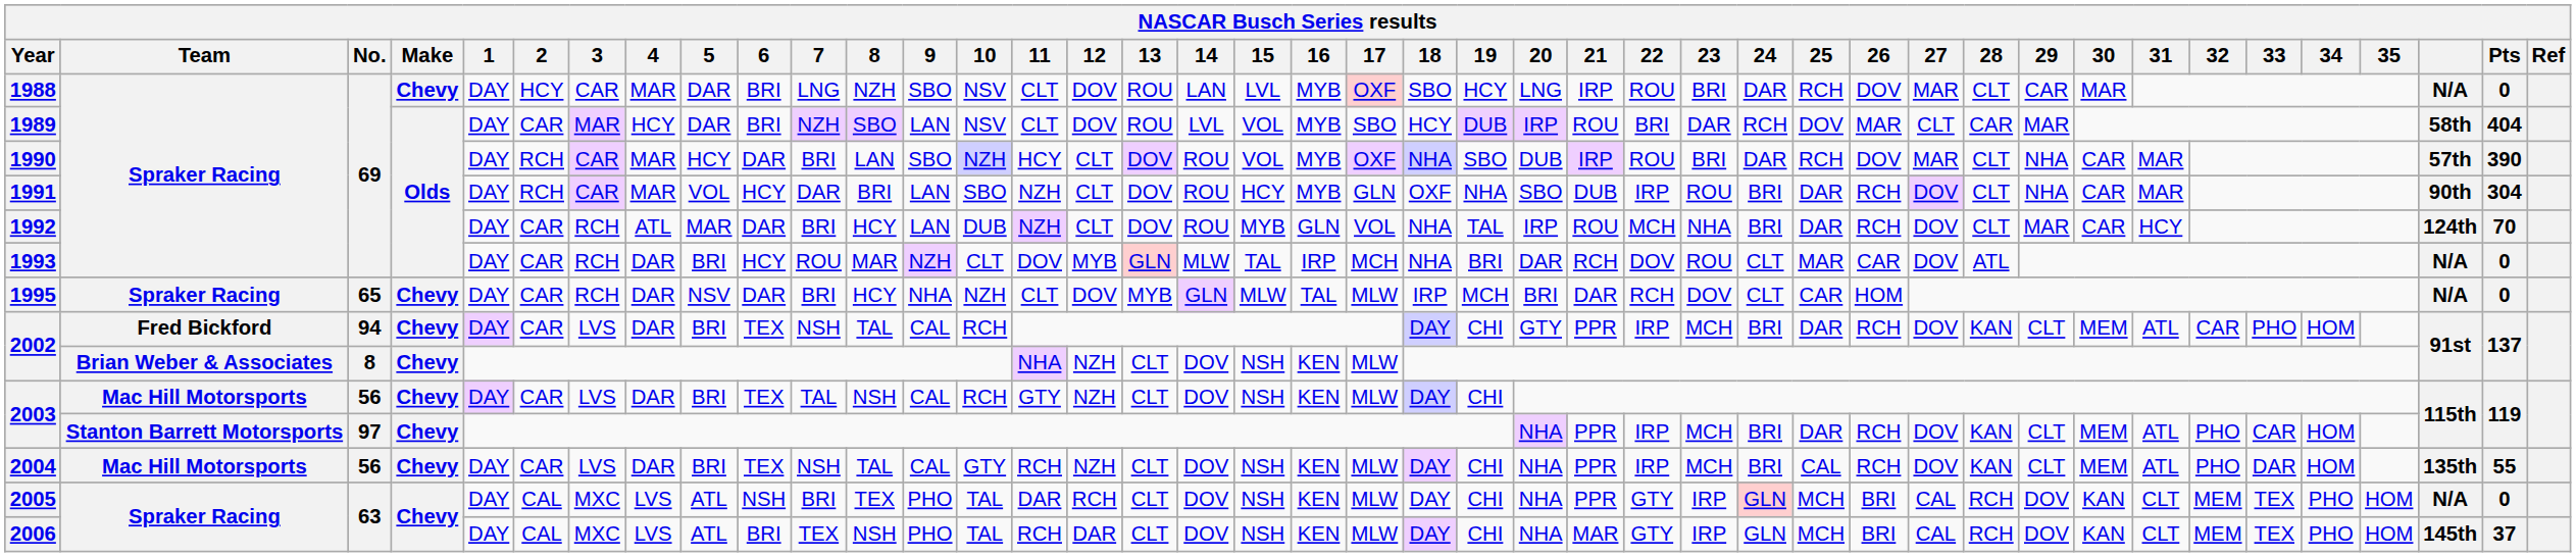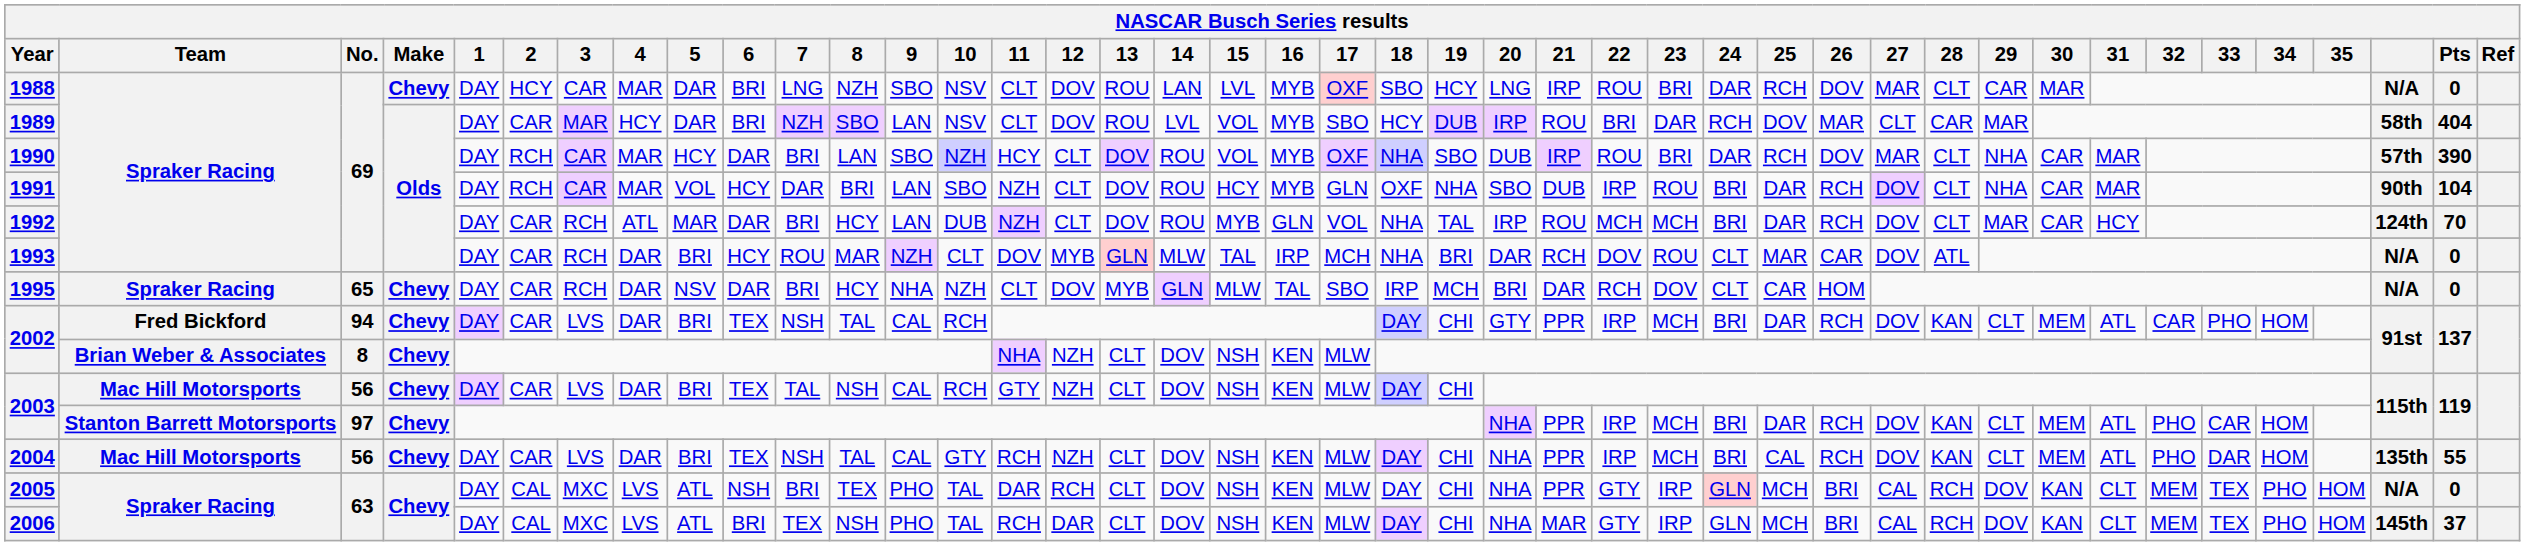 <table class="wikitable" style="text-align:center; font-size:75%">
 <tr>
 <th colspan=43><a href='#'>NASCAR Busch Series</a> results</th>
 </tr>
 <tr>
 <th>Year</th>
 <th>Team</th>
 <th>No.</th>
 <th>Make</th>
 <th>1</th>
 <th>2</th>
 <th>3</th>
 <th>4</th>
 <th>5</th>
 <th>6</th>
 <th>7</th>
 <th>8</th>
 <th>9</th>
 <th>10</th>
 <th>11</th>
 <th>12</th>
 <th>13</th>
 <th>14</th>
 <th>15</th>
 <th>16</th>
 <th>17</th>
 <th>18</th>
 <th>19</th>
 <th>20</th>
 <th>21</th>
 <th>22</th>
 <th>23</th>
 <th>24</th>
 <th>25</th>
 <th>26</th>
 <th>27</th>
 <th>28</th>
 <th>29</th>
 <th>30</th>
 <th>31</th>
 <th>32</th>
 <th>33</th>
 <th>34</th>
 <th>35</th>
 <th></th>
 <th>Pts</th>
 <th>Ref</th>
 </tr>
 <tr>
 <th><a href='#'>1988</a></th>
 <th rowspan=6><a href='#'>Spraker Racing</a></th>
 <th rowspan=6>69</th>
 <th><a href='#'>Chevy</a></th>
 <td><a href='#'>DAY</a></td>
 <td><a href='#'>HCY</a></td>
 <td><a href='#'>CAR</a></td>
 <td><a href='#'>MAR</a></td>
 <td><a href='#'>DAR</a></td>
 <td><a href='#'>BRI</a></td>
 <td><a href='#'>LNG</a></td>
 <td><a href='#'>NZH</a></td>
 <td><a href='#'>SBO</a></td>
 <td><a href='#'>NSV</a></td>
 <td><a href='#'>CLT</a></td>
 <td><a href='#'>DOV</a></td>
 <td><a href='#'>ROU</a></td>
 <td><a href='#'>LAN</a></td>
 <td><a href='#'>LVL</a></td>
 <td><a href='#'>MYB</a></td>
 <td style="background:#FFCFCF;"><a href='#'>OXF</a><br></td>
 <td><a href='#'>SBO</a></td>
 <td><a href='#'>HCY</a></td>
 <td><a href='#'>LNG</a></td>
 <td><a href='#'>IRP</a></td>
 <td><a href='#'>ROU</a></td>
 <td><a href='#'>BRI</a></td>
 <td><a href='#'>DAR</a></td>
 <td><a href='#'>RCH</a></td>
 <td><a href='#'>DOV</a></td>
 <td><a href='#'>MAR</a></td>
 <td><a href='#'>CLT</a></td>
 <td><a href='#'>CAR</a></td>
 <td><a href='#'>MAR</a></td>
 <td colspan=5></td>
 <th>N/A</th>
 <th>0</th>
 <th></th>
 </tr>
 <tr>
 <th><a href='#'>1989</a></th>
 <th rowspan=5><a href='#'>Olds</a></th>
 <td><a href='#'>DAY</a></td>
 <td><a href='#'>CAR</a></td>
 <td style="background:#EFCFFF;"><a href='#'>MAR</a><br></td>
 <td><a href='#'>HCY</a></td>
 <td><a href='#'>DAR</a></td>
 <td><a href='#'>BRI</a></td>
 <td style="background:#EFCFFF;"><a href='#'>NZH</a><br></td>
 <td style="background:#EFCFFF;"><a href='#'>SBO</a><br></td>
 <td><a href='#'>LAN</a></td>
 <td><a href='#'>NSV</a></td>
 <td><a href='#'>CLT</a></td>
 <td><a href='#'>DOV</a></td>
 <td><a href='#'>ROU</a></td>
 <td><a href='#'>LVL</a></td>
 <td><a href='#'>VOL</a></td>
 <td><a href='#'>MYB</a></td>
 <td><a href='#'>SBO</a></td>
 <td><a href='#'>HCY</a></td>
 <td style="background:#EFCFFF;"><a href='#'>DUB</a><br></td>
 <td style="background:#EFCFFF;"><a href='#'>IRP</a><br></td>
 <td><a href='#'>ROU</a></td>
 <td><a href='#'>BRI</a></td>
 <td><a href='#'>DAR</a></td>
 <td><a href='#'>RCH</a></td>
 <td><a href='#'>DOV</a></td>
 <td><a href='#'>MAR</a></td>
 <td><a href='#'>CLT</a></td>
 <td><a href='#'>CAR</a></td>
 <td><a href='#'>MAR</a></td>
 <td colspan=6></td>
 <th>58th</th>
 <th>404</th>
 <th></th>
 </tr>
 <tr>
 <th><a href='#'>1990</a></th>
 <td><a href='#'>DAY</a></td>
 <td><a href='#'>RCH</a></td>
 <td style="background:#EFCFFF;"><a href='#'>CAR</a><br></td>
 <td><a href='#'>MAR</a></td>
 <td><a href='#'>HCY</a></td>
 <td><a href='#'>DAR</a></td>
 <td><a href='#'>BRI</a></td>
 <td><a href='#'>LAN</a></td>
 <td><a href='#'>SBO</a></td>
 <td style="background:#CFCFFF;"><a href='#'>NZH</a><br></td>
 <td><a href='#'>HCY</a></td>
 <td><a href='#'>CLT</a></td>
 <td style="background:#EFCFFF;"><a href='#'>DOV</a><br></td>
 <td><a href='#'>ROU</a></td>
 <td><a href='#'>VOL</a></td>
 <td><a href='#'>MYB</a></td>
 <td style="background:#EFCFFF;"><a href='#'>OXF</a><br></td>
 <td style="background:#CFCFFF;"><a href='#'>NHA</a><br></td>
 <td><a href='#'>SBO</a></td>
 <td><a href='#'>DUB</a></td>
 <td style="background:#EFCFFF;"><a href='#'>IRP</a><br></td>
 <td><a href='#'>ROU</a></td>
 <td><a href='#'>BRI</a></td>
 <td><a href='#'>DAR</a></td>
 <td><a href='#'>RCH</a></td>
 <td><a href='#'>DOV</a></td>
 <td><a href='#'>MAR</a></td>
 <td><a href='#'>CLT</a></td>
 <td><a href='#'>NHA</a></td>
 <td><a href='#'>CAR</a></td>
 <td><a href='#'>MAR</a></td>
 <td colspan=4></td>
 <th>57th</th>
 <th>390</th>
 <th></th>
 </tr>
 <tr>
 <th><a href='#'>1991</a></th>
 <td><a href='#'>DAY</a></td>
 <td><a href='#'>RCH</a></td>
 <td style="background:#EFCFFF;"><a href='#'>CAR</a><br></td>
 <td><a href='#'>MAR</a></td>
 <td><a href='#'>VOL</a></td>
 <td><a href='#'>HCY</a></td>
 <td><a href='#'>DAR</a></td>
 <td><a href='#'>BRI</a></td>
 <td><a href='#'>LAN</a></td>
 <td><a href='#'>SBO</a></td>
 <td><a href='#'>NZH</a></td>
 <td><a href='#'>CLT</a></td>
 <td><a href='#'>DOV</a></td>
 <td><a href='#'>ROU</a></td>
 <td><a href='#'>HCY</a></td>
 <td><a href='#'>MYB</a></td>
 <td><a href='#'>GLN</a></td>
 <td><a href='#'>OXF</a></td>
 <td><a href='#'>NHA</a></td>
 <td><a href='#'>SBO</a></td>
 <td><a href='#'>DUB</a></td>
 <td><a href='#'>IRP</a></td>
 <td><a href='#'>ROU</a></td>
 <td><a href='#'>BRI</a></td>
 <td><a href='#'>DAR</a></td>
 <td><a href='#'>RCH</a></td>
 <td style="background:#EFCFFF;"><a href='#'>DOV</a><br></td>
 <td><a href='#'>CLT</a></td>
 <td><a href='#'>NHA</a></td>
 <td><a href='#'>CAR</a></td>
 <td><a href='#'>MAR</a></td>
 <td colspan=4></td>
 <th>90th</th>
-<th>304</th>
+<th>104</th>
 <th></th>
 </tr>
 <tr>
 <th><a href='#'>1992</a></th>
 <td><a href='#'>DAY</a></td>
 <td><a href='#'>CAR</a></td>
 <td><a href='#'>RCH</a></td>
 <td><a href='#'>ATL</a></td>
 <td><a href='#'>MAR</a></td>
 <td><a href='#'>DAR</a></td>
 <td><a href='#'>BRI</a></td>
 <td><a href='#'>HCY</a></td>
 <td><a href='#'>LAN</a></td>
 <td><a href='#'>DUB</a></td>
 <td style="background:#EFCFFF;"><a href='#'>NZH</a><br></td>
 <td><a href='#'>CLT</a></td>
 <td><a href='#'>DOV</a></td>
 <td><a href='#'>ROU</a></td>
 <td><a href='#'>MYB</a></td>
 <td><a href='#'>GLN</a></td>
 <td><a href='#'>VOL</a></td>
 <td><a href='#'>NHA</a></td>
 <td><a href='#'>TAL</a></td>
 <td><a href='#'>IRP</a></td>
 <td><a href='#'>ROU</a></td>
 <td><a href='#'>MCH</a></td>
-<td><a href='#'>NHA</a></td>
+<td><a href='#'>MCH</a></td>
 <td><a href='#'>BRI</a></td>
 <td><a href='#'>DAR</a></td>
 <td><a href='#'>RCH</a></td>
 <td><a href='#'>DOV</a></td>
 <td><a href='#'>CLT</a></td>
 <td><a href='#'>MAR</a></td>
 <td><a href='#'>CAR</a></td>
 <td><a href='#'>HCY</a></td>
 <td colspan=4></td>
 <th>124th</th>
 <th>70</th>
 <th></th>
 </tr>
 <tr>
 <th><a href='#'>1993</a></th>
 <td><a href='#'>DAY</a></td>
 <td><a href='#'>CAR</a></td>
 <td><a href='#'>RCH</a></td>
 <td><a href='#'>DAR</a></td>
 <td><a href='#'>BRI</a></td>
 <td><a href='#'>HCY</a></td>
 <td><a href='#'>ROU</a></td>
 <td><a href='#'>MAR</a></td>
 <td style="background:#EFCFFF;"><a href='#'>NZH</a><br></td>
 <td><a href='#'>CLT</a></td>
 <td><a href='#'>DOV</a></td>
 <td><a href='#'>MYB</a></td>
 <td style="background:#FFCFCF;"><a href='#'>GLN</a><br></td>
 <td><a href='#'>MLW</a></td>
 <td><a href='#'>TAL</a></td>
 <td><a href='#'>IRP</a></td>
 <td><a href='#'>MCH</a></td>
 <td><a href='#'>NHA</a></td>
 <td><a href='#'>BRI</a></td>
 <td><a href='#'>DAR</a></td>
 <td><a href='#'>RCH</a></td>
 <td><a href='#'>DOV</a></td>
 <td><a href='#'>ROU</a></td>
 <td><a href='#'>CLT</a></td>
 <td><a href='#'>MAR</a></td>
 <td><a href='#'>CAR</a></td>
 <td><a href='#'>DOV</a></td>
 <td><a href='#'>ATL</a></td>
 <td colspan=7></td>
 <th>N/A</th>
 <th>0</th>
 <th></th>
 </tr>
 <tr>
 <th><a href='#'>1995</a></th>
 <th><a href='#'>Spraker Racing</a></th>
 <th>65</th>
 <th><a href='#'>Chevy</a></th>
 <td><a href='#'>DAY</a></td>
 <td><a href='#'>CAR</a></td>
 <td><a href='#'>RCH</a></td>
 <td><a href='#'>DAR</a></td>
 <td><a href='#'>NSV</a></td>
 <td><a href='#'>DAR</a></td>
 <td><a href='#'>BRI</a></td>
 <td><a href='#'>HCY</a></td>
 <td><a href='#'>NHA</a></td>
 <td><a href='#'>NZH</a></td>
 <td><a href='#'>CLT</a></td>
 <td><a href='#'>DOV</a></td>
 <td><a href='#'>MYB</a></td>
 <td style="background:#EFCFFF;"><a href='#'>GLN</a><br></td>
 <td><a href='#'>MLW</a></td>
 <td><a href='#'>TAL</a></td>
-<td><a href='#'>MLW</a></td>
+<td><a href='#'>SBO</a></td>
 <td><a href='#'>IRP</a></td>
 <td><a href='#'>MCH</a></td>
 <td><a href='#'>BRI</a></td>
 <td><a href='#'>DAR</a></td>
 <td><a href='#'>RCH</a></td>
 <td><a href='#'>DOV</a></td>
 <td><a href='#'>CLT</a></td>
 <td><a href='#'>CAR</a></td>
 <td><a href='#'>HOM</a></td>
 <td colspan=9></td>
 <th>N/A</th>
 <th>0</th>
 <th></th>
 </tr>
 <tr>
 <th rowspan=2><a href='#'>2002</a></th>
 <th>Fred Bickford</th>
 <th>94</th>
 <th><a href='#'>Chevy</a></th>
 <td style="background:#EFCFFF;"><a href='#'>DAY</a><br></td>
 <td><a href='#'>CAR</a></td>
 <td><a href='#'>LVS</a></td>
 <td><a href='#'>DAR</a></td>
 <td><a href='#'>BRI</a></td>
 <td><a href='#'>TEX</a></td>
 <td><a href='#'>NSH</a></td>
 <td><a href='#'>TAL</a></td>
 <td><a href='#'>CAL</a></td>
 <td><a href='#'>RCH</a></td>
 <td colspan=7></td>
 <td style="background:#CFCFFF;"><a href='#'>DAY</a><br></td>
 <td><a href='#'>CHI</a></td>
 <td><a href='#'>GTY</a></td>
 <td><a href='#'>PPR</a></td>
 <td><a href='#'>IRP</a></td>
 <td><a href='#'>MCH</a></td>
 <td><a href='#'>BRI</a></td>
 <td><a href='#'>DAR</a></td>
 <td><a href='#'>RCH</a></td>
 <td><a href='#'>DOV</a></td>
 <td><a href='#'>KAN</a></td>
 <td><a href='#'>CLT</a></td>
 <td><a href='#'>MEM</a></td>
 <td><a href='#'>ATL</a></td>
 <td><a href='#'>CAR</a></td>
 <td><a href='#'>PHO</a></td>
 <td><a href='#'>HOM</a></td>
 <td></td>
 <th rowspan=2>91st</th>
 <th rowspan=2>137</th>
 <th rowspan=2></th>
 </tr>
 <tr>
 <th><a href='#'>Brian Weber & Associates</a></th>
 <th>8</th>
 <th><a href='#'>Chevy</a></th>
 <td colspan=10></td>
 <td style="background:#EFCFFF;"><a href='#'>NHA</a><br></td>
 <td><a href='#'>NZH</a></td>
 <td><a href='#'>CLT</a></td>
 <td><a href='#'>DOV</a></td>
 <td><a href='#'>NSH</a></td>
 <td><a href='#'>KEN</a></td>
 <td><a href='#'>MLW</a></td>
 <td colspan=18></td>
 </tr>
 <tr>
 <th rowspan=2><a href='#'>2003</a></th>
 <th><a href='#'>Mac Hill Motorsports</a></th>
 <th>56</th>
 <th><a href='#'>Chevy</a></th>
 <td style="background:#EFCFFF;"><a href='#'>DAY</a><br></td>
 <td><a href='#'>CAR</a></td>
 <td><a href='#'>LVS</a></td>
 <td><a href='#'>DAR</a></td>
 <td><a href='#'>BRI</a></td>
 <td><a href='#'>TEX</a></td>
 <td><a href='#'>TAL</a></td>
 <td><a href='#'>NSH</a></td>
 <td><a href='#'>CAL</a></td>
 <td><a href='#'>RCH</a></td>
 <td><a href='#'>GTY</a></td>
 <td><a href='#'>NZH</a></td>
 <td><a href='#'>CLT</a></td>
 <td><a href='#'>DOV</a></td>
 <td><a href='#'>NSH</a></td>
 <td><a href='#'>KEN</a></td>
 <td><a href='#'>MLW</a></td>
 <td style="background:#CFCFFF;"><a href='#'>DAY</a><br></td>
 <td><a href='#'>CHI</a></td>
 <td colspan=16></td>
 <th rowspan=2>115th</th>
 <th rowspan=2>119</th>
 <th rowspan=2></th>
 </tr>
 <tr>
 <th><a href='#'>Stanton Barrett Motorsports</a></th>
 <th>97</th>
 <th><a href='#'>Chevy</a></th>
 <td colspan=19></td>
 <td style="background:#EFCFFF;"><a href='#'>NHA</a><br></td>
 <td><a href='#'>PPR</a></td>
 <td><a href='#'>IRP</a></td>
 <td><a href='#'>MCH</a></td>
 <td><a href='#'>BRI</a></td>
 <td><a href='#'>DAR</a></td>
 <td><a href='#'>RCH</a></td>
 <td><a href='#'>DOV</a></td>
 <td><a href='#'>KAN</a></td>
 <td><a href='#'>CLT</a></td>
 <td><a href='#'>MEM</a></td>
 <td><a href='#'>ATL</a></td>
 <td><a href='#'>PHO</a></td>
 <td><a href='#'>CAR</a></td>
 <td><a href='#'>HOM</a></td>
 <td></td>
 </tr>
 <tr>
 <th><a href='#'>2004</a></th>
 <th><a href='#'>Mac Hill Motorsports</a></th>
 <th>56</th>
 <th><a href='#'>Chevy</a></th>
 <td><a href='#'>DAY</a></td>
 <td><a href='#'>CAR</a></td>
 <td><a href='#'>LVS</a></td>
 <td><a href='#'>DAR</a></td>
 <td><a href='#'>BRI</a></td>
 <td><a href='#'>TEX</a></td>
 <td><a href='#'>NSH</a></td>
 <td><a href='#'>TAL</a></td>
 <td><a href='#'>CAL</a></td>
 <td><a href='#'>GTY</a></td>
 <td><a href='#'>RCH</a></td>
 <td><a href='#'>NZH</a></td>
 <td><a href='#'>CLT</a></td>
 <td><a href='#'>DOV</a></td>
 <td><a href='#'>NSH</a></td>
 <td><a href='#'>KEN</a></td>
 <td><a href='#'>MLW</a></td>
 <td style="background:#EFCFFF;"><a href='#'>DAY</a><br></td>
 <td><a href='#'>CHI</a></td>
 <td><a href='#'>NHA</a></td>
 <td><a href='#'>PPR</a></td>
 <td><a href='#'>IRP</a></td>
 <td><a href='#'>MCH</a></td>
 <td><a href='#'>BRI</a></td>
 <td><a href='#'>CAL</a></td>
 <td><a href='#'>RCH</a></td>
 <td><a href='#'>DOV</a></td>
 <td><a href='#'>KAN</a></td>
 <td><a href='#'>CLT</a></td>
 <td><a href='#'>MEM</a></td>
 <td><a href='#'>ATL</a></td>
 <td><a href='#'>PHO</a></td>
 <td><a href='#'>DAR</a></td>
 <td><a href='#'>HOM</a></td>
 <td></td>
 <th>135th</th>
 <th>55</th>
 <th></th>
 </tr>
 <tr>
 <th><a href='#'>2005</a></th>
 <th rowspan=2><a href='#'>Spraker Racing</a></th>
 <th rowspan=2>63</th>
 <th rowspan=2><a href='#'>Chevy</a></th>
 <td><a href='#'>DAY</a></td>
 <td><a href='#'>CAL</a></td>
 <td><a href='#'>MXC</a></td>
 <td><a href='#'>LVS</a></td>
 <td><a href='#'>ATL</a></td>
 <td><a href='#'>NSH</a></td>
 <td><a href='#'>BRI</a></td>
 <td><a href='#'>TEX</a></td>
 <td><a href='#'>PHO</a></td>
 <td><a href='#'>TAL</a></td>
 <td><a href='#'>DAR</a></td>
 <td><a href='#'>RCH</a></td>
 <td><a href='#'>CLT</a></td>
 <td><a href='#'>DOV</a></td>
 <td><a href='#'>NSH</a></td>
 <td><a href='#'>KEN</a></td>
 <td><a href='#'>MLW</a></td>
 <td><a href='#'>DAY</a></td>
 <td><a href='#'>CHI</a></td>
 <td><a href='#'>NHA</a></td>
 <td><a href='#'>PPR</a></td>
 <td><a href='#'>GTY</a></td>
 <td><a href='#'>IRP</a></td>
 <td style="background:#FFCFCF;"><a href='#'>GLN</a><br></td>
 <td><a href='#'>MCH</a></td>
 <td><a href='#'>BRI</a></td>
 <td><a href='#'>CAL</a></td>
 <td><a href='#'>RCH</a></td>
 <td><a href='#'>DOV</a></td>
 <td><a href='#'>KAN</a></td>
 <td><a href='#'>CLT</a></td>
 <td><a href='#'>MEM</a></td>
 <td><a href='#'>TEX</a></td>
 <td><a href='#'>PHO</a></td>
 <td><a href='#'>HOM</a></td>
 <th>N/A</th>
 <th>0</th>
 <th></th>
 </tr>
 <tr>
 <th><a href='#'>2006</a></th>
 <td><a href='#'>DAY</a></td>
 <td><a href='#'>CAL</a></td>
 <td><a href='#'>MXC</a></td>
 <td><a href='#'>LVS</a></td>
 <td><a href='#'>ATL</a></td>
 <td><a href='#'>BRI</a></td>
 <td><a href='#'>TEX</a></td>
 <td><a href='#'>NSH</a></td>
 <td><a href='#'>PHO</a></td>
 <td><a href='#'>TAL</a></td>
 <td><a href='#'>RCH</a></td>
 <td><a href='#'>DAR</a></td>
 <td><a href='#'>CLT</a></td>
 <td><a href='#'>DOV</a></td>
 <td><a href='#'>NSH</a></td>
 <td><a href='#'>KEN</a></td>
 <td><a href='#'>MLW</a></td>
 <td style="background:#EFCFFF;"><a href='#'>DAY</a><br></td>
 <td><a href='#'>CHI</a></td>
 <td><a href='#'>NHA</a></td>
 <td><a href='#'>MAR</a></td>
 <td><a href='#'>GTY</a></td>
 <td><a href='#'>IRP</a></td>
 <td><a href='#'>GLN</a></td>
 <td><a href='#'>MCH</a></td>
 <td><a href='#'>BRI</a></td>
 <td><a href='#'>CAL</a></td>
 <td><a href='#'>RCH</a></td>
 <td><a href='#'>DOV</a></td>
 <td><a href='#'>KAN</a></td>
 <td><a href='#'>CLT</a></td>
 <td><a href='#'>MEM</a></td>
 <td><a href='#'>TEX</a></td>
 <td><a href='#'>PHO</a></td>
 <td><a href='#'>HOM</a></td>
 <th>145th</th>
 <th>37</th>
 <th></th>
 </tr>
 </table>
